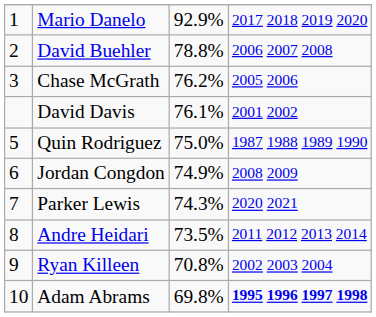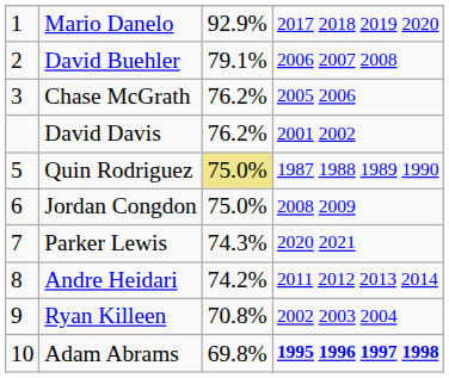 <table class="wikitable">
 <tr>
 </tr>
 <tr>
 <td>1</td>
 <td><a href='#'>Mario Danelo</a></td>
 <td><abbr>92.9%</abbr></td>
 <td style="font-size:80%;"><a href='#'>2017</a> <a href='#'>2018</a> <a href='#'>2019</a> <a href='#'>2020</a></td>
 </tr>
 <tr>
 <td>2</td>
 <td><a href='#'>David Buehler</a></td>
-<td><abbr>78.8%</abbr></td>
+<td><abbr>79.1%</abbr></td>
 <td style="font-size:80%;"><a href='#'>2006</a> <a href='#'>2007</a> <a href='#'>2008</a></td>
 </tr>
 <tr>
 <td>3</td>
 <td>Chase McGrath</td>
 <td><abbr>76.2%</abbr></td>
 <td style="font-size:80%;"><a href='#'>2005</a> <a href='#'>2006</a></td>
 </tr>
 <tr>
 <td></td>
 <td>David Davis</td>
-<td><abbr>76.1%</abbr></td>
+<td><abbr>76.2%</abbr></td>
 <td style="font-size:80%;"><a href='#'>2001</a> <a href='#'>2002</a></td>
 </tr>
 <tr>
 <td>5</td>
 <td>Quin Rodriguez</td>
-<td><abbr>75.0%</abbr></td>
+<td style="background: khaki;"><abbr>75.0%</abbr></td>
 <td style="font-size:80%;"><a href='#'>1987</a> <a href='#'>1988</a> <a href='#'>1989</a> <a href='#'>1990</a></td>
 </tr>
 <tr>
 <td>6</td>
 <td>Jordan Congdon</td>
-<td><abbr>74.9%</abbr></td>
+<td><abbr>75.0%</abbr></td>
 <td style="font-size:80%;"><a href='#'>2008</a> <a href='#'>2009</a></td>
 </tr>
 <tr>
 <td>7</td>
 <td>Parker Lewis</td>
 <td><abbr>74.3%</abbr></td>
 <td style="font-size:80%;"><a href='#'>2020</a> <a href='#'>2021</a></td>
 </tr>
 <tr>
 <td>8</td>
 <td><a href='#'>Andre Heidari</a></td>
-<td><abbr>73.5%</abbr></td>
+<td><abbr>74.2%</abbr></td>
 <td style="font-size:80%;"><a href='#'>2011</a> <a href='#'>2012</a> <a href='#'>2013</a> <a href='#'>2014</a></td>
 </tr>
 <tr>
 <td>9</td>
 <td><a href='#'>Ryan Killeen</a></td>
 <td><abbr>70.8%</abbr></td>
 <td style="font-size:80%;"><a href='#'>2002</a> <a href='#'>2003</a> <a href='#'>2004</a></td>
 </tr>
 <tr>
 <td>10</td>
 <td>Adam Abrams</td>
 <td><abbr>69.8%</abbr></td>
 <td style="font-size:80%;"><strong><a href='#'>1995</a> <a href='#'>1996</a> <a href='#'>1997</a> <a href='#'>1998</a></strong></td>
 </tr>
 </table>
